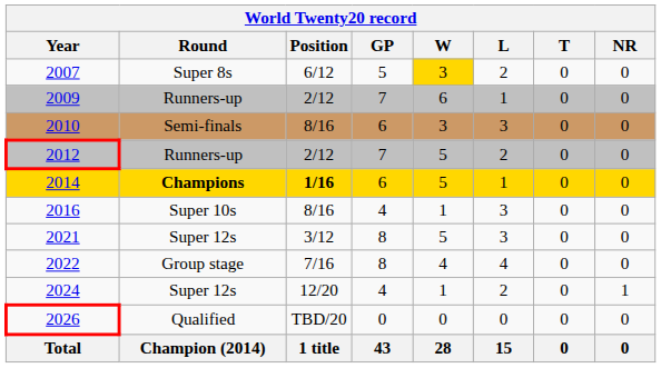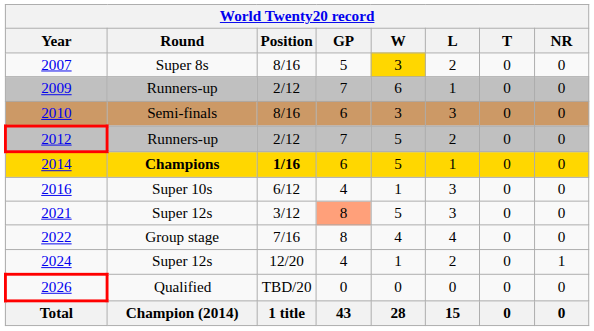 <table class="wikitable" style="text-align: center;">
 <tr>
 <th colspan=9><a href='#'>World Twenty20 record</a></th>
 </tr>
 <tr>
 <th width=100>Year</th>
 <th width=150>Round</th>
 <th width=50>Position</th>
 <th width=50>GP</th>
 <th width=50>W</th>
 <th width=50>L</th>
 <th width=50>T</th>
 <th width=50>NR</th>
 </tr>
 <tr>
 <td> <a href='#'>2007</a></td>
 <td>Super 8s</td>
-<td>6/12</td>
+<td>8/16</td>
 <td>5</td>
 <td style="background: gold;">3</td>
 <td>2</td>
 <td>0</td>
 <td>0</td>
 </tr>
 <tr bgcolor=silver>
 <td> <a href='#'>2009</a></td>
 <td>Runners-up</td>
 <td>2/12</td>
 <td>7</td>
 <td>6</td>
 <td>1</td>
 <td>0</td>
 <td>0</td>
 </tr>
 <tr bgcolor=#cc9966>
 <td> <a href='#'>2010</a></td>
 <td>Semi-finals</td>
 <td>8/16</td>
 <td>6</td>
 <td>3</td>
 <td>3</td>
 <td>0</td>
 <td>0</td>
 </tr>
 <tr bgcolor=silver>
 <td style="border: 3px solid red"> <a href='#'>2012</a></td>
 <td>Runners-up</td>
 <td>2/12</td>
 <td>7</td>
 <td>5</td>
 <td>2</td>
 <td>0</td>
 <td>0</td>
 </tr>
 <tr bgcolor=gold>
 <td> <a href='#'>2014</a></td>
 <td><strong>Champions</strong></td>
 <td><strong>1/16</strong></td>
 <td>6</td>
 <td>5</td>
 <td>1</td>
 <td>0</td>
 <td>0</td>
 </tr>
 <tr>
 <td> <a href='#'>2016</a></td>
 <td>Super 10s</td>
-<td>8/16</td>
+<td>6/12</td>
 <td>4</td>
 <td>1</td>
 <td>3</td>
 <td>0</td>
 <td>0</td>
 </tr>
 <tr>
 <td>  <a href='#'>2021</a></td>
 <td>Super 12s</td>
 <td>3/12</td>
-<td>8</td>
+<td style="background: lightsalmon;">8</td>
 <td>5</td>
 <td>3</td>
 <td>0</td>
 <td>0</td>
 </tr>
 <tr>
 <td> <a href='#'>2022</a></td>
 <td>Group stage</td>
 <td>7/16</td>
 <td>8</td>
 <td>4</td>
 <td>4</td>
 <td>0</td>
 <td>0</td>
 </tr>
 <tr>
 <td>  <a href='#'>2024</a></td>
 <td>Super 12s</td>
 <td>12/20</td>
 <td>4</td>
 <td>1</td>
 <td>2</td>
 <td>0</td>
 <td>1</td>
 </tr>
 <tr>
 <td style="border: 3px solid red">  <a href='#'>2026</a></td>
 <td>Qualified</td>
 <td>TBD/20</td>
 <td>0</td>
 <td>0</td>
 <td>0</td>
 <td>0</td>
 <td>0</td>
 </tr>
 <tr>
 <th><strong>Total</strong></th>
 <th>Champion (2014)</th>
 <th>1 title</th>
 <th>43</th>
 <th>28</th>
 <th>15</th>
 <th>0</th>
 <th>0</th>
 </tr>
 </table>
